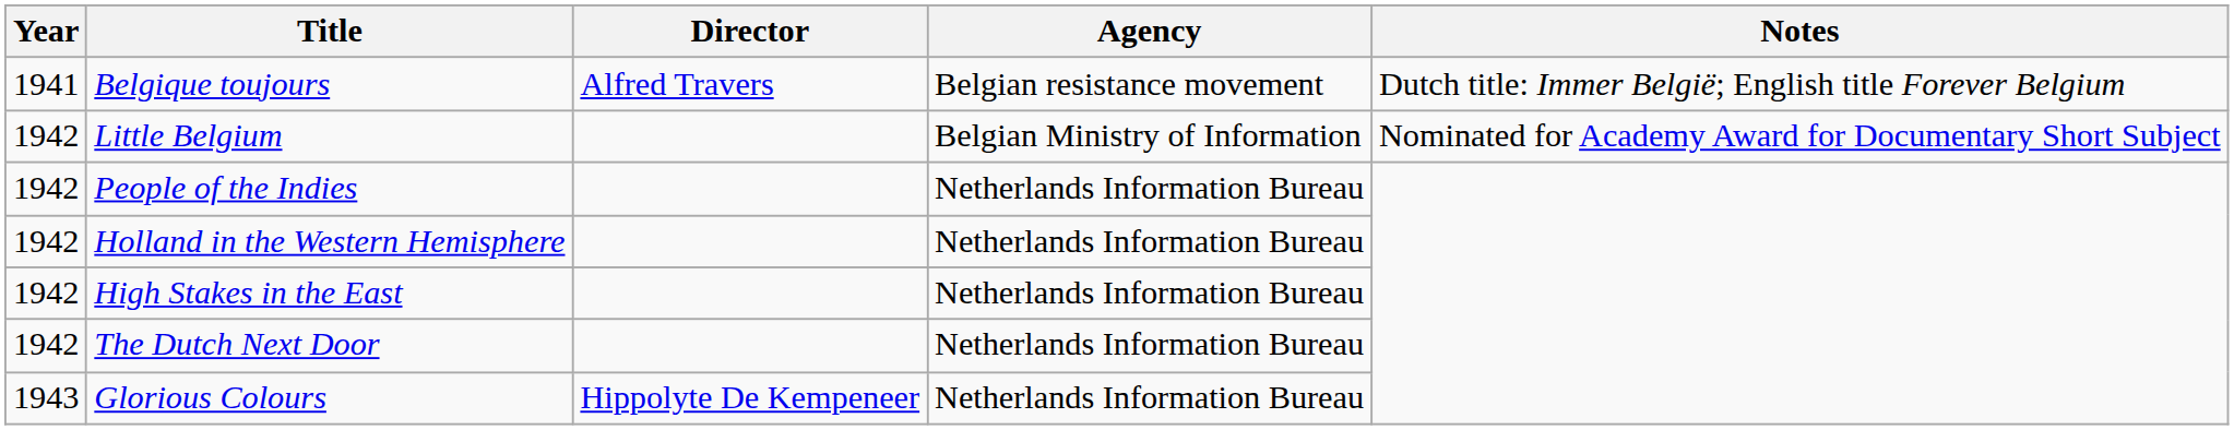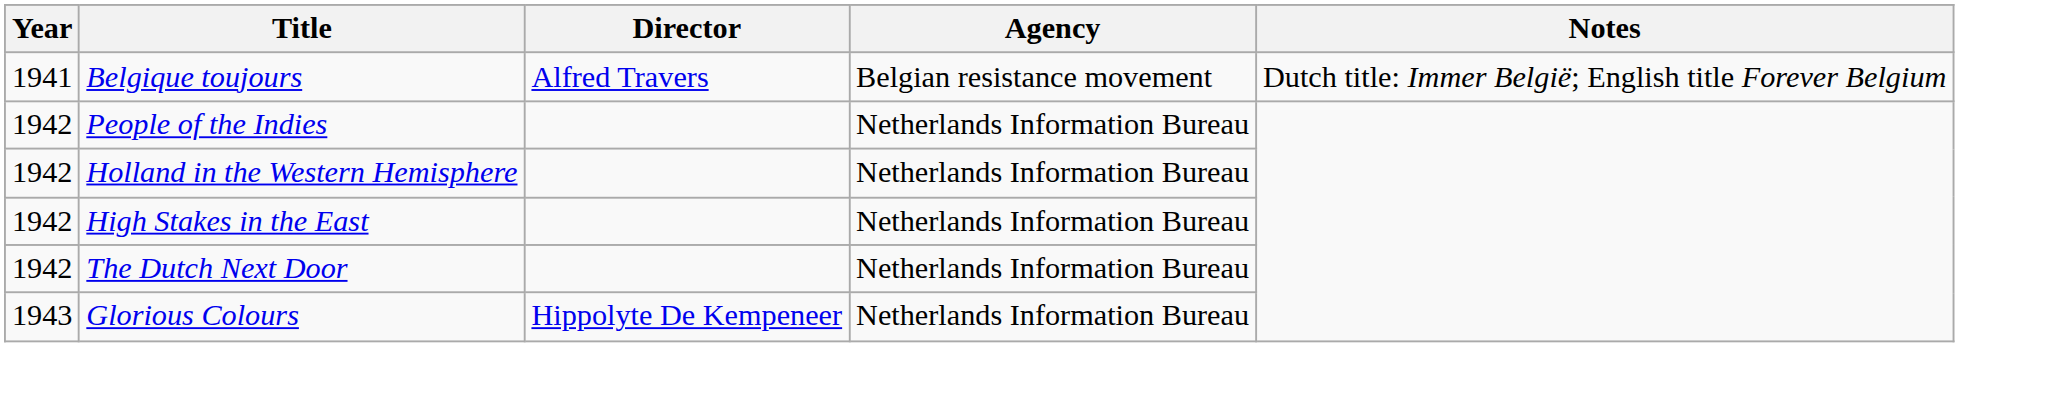 <table class="wikitable">
 <tr>
 <th>Year</th>
 <th>Title</th>
 <th>Director</th>
 <th>Agency</th>
 <th>Notes</th>
 </tr>
 <tr>
 <td>1941</td>
 <td><em><a href='#'>Belgique toujours</a></em></td>
 <td><a href='#'>Alfred Travers</a></td>
 <td>Belgian resistance movement</td>
 <td>Dutch title: <em>Immer België</em>; English title <em>Forever Belgium</em></td>
-</tr>
-<tr>
-<td>1942</td>
-<td><em><a href='#'>Little Belgium</a></em></td>
-<td></td>
-<td>Belgian Ministry of Information</td>
-<td>Nominated for <a href='#'>Academy Award for Documentary Short Subject</a></td>
 </tr>
 <tr>
 <td>1942</td>
 <td><em><a href='#'>People of the Indies</a></em></td>
 <td></td>
 <td>Netherlands Information Bureau</td>
 </tr>
 <tr>
 <td>1942</td>
 <td><em><a href='#'>Holland in the Western Hemisphere</a></em></td>
 <td></td>
 <td>Netherlands Information Bureau</td>
 </tr>
 <tr>
 <td>1942</td>
 <td><em><a href='#'>High Stakes in the East</a></em></td>
 <td></td>
 <td>Netherlands Information Bureau</td>
 </tr>
 <tr>
 <td>1942</td>
 <td><em><a href='#'>The Dutch Next Door</a></em></td>
 <td></td>
 <td>Netherlands Information Bureau</td>
 </tr>
 <tr>
 <td>1943</td>
 <td><em><a href='#'>Glorious Colours</a></em></td>
 <td><a href='#'>Hippolyte De Kempeneer</a></td>
 <td>Netherlands Information Bureau</td>
 </tr>
 </table>
